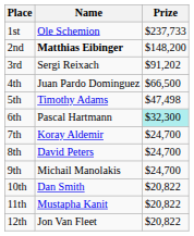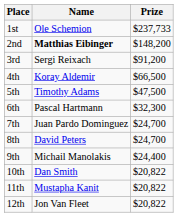 <table class="wikitable">
 <tr>
 <th>Place</th>
 <th>Name</th>
 <th>Prize</th>
 </tr>
 <tr>
 <td>1st</td>
 <td> <a href='#'>Ole Schemion</a></td>
 <td>$237,733</td>
 </tr>
 <tr>
 <td>2nd</td>
 <td><strong> Matthias Eibinger</strong></td>
 <td>$148,200</td>
 </tr>
 <tr>
 <td>3rd</td>
 <td> Sergi Reixach</td>
-<td>$91,202</td>
+<td>$91,200</td>
 </tr>
 <tr>
 <td>4th</td>
-<td> Juan Pardo Dominguez</td>
+<td> <a href='#'>Koray Aldemir</a></td>
 <td>$66,500</td>
 </tr>
 <tr>
 <td>5th</td>
 <td> <a href='#'>Timothy Adams</a></td>
-<td>$47,498</td>
+<td>$47,500</td>
 </tr>
 <tr>
 <td>6th</td>
 <td> Pascal Hartmann</td>
-<td style="background: paleturquoise;">$32,300</td>
+<td>$32,300</td>
 </tr>
 <tr>
 <td>7th</td>
-<td> <a href='#'>Koray Aldemir</a></td>
+<td> Juan Pardo Dominguez</td>
 <td>$24,700</td>
 </tr>
 <tr>
 <td>8th</td>
 <td> <a href='#'>David Peters</a></td>
 <td>$24,700</td>
 </tr>
 <tr>
 <td>9th</td>
 <td> Michail Manolakis</td>
-<td>$24,700</td>
+<td>$24,400</td>
 </tr>
 <tr>
 <td>10th</td>
 <td> <a href='#'>Dan Smith</a></td>
 <td>$20,822</td>
 </tr>
 <tr>
 <td>11th</td>
 <td> <a href='#'>Mustapha Kanit</a></td>
 <td>$20,822</td>
 </tr>
 <tr>
 <td>12th</td>
 <td> Jon Van Fleet</td>
 <td>$20,822</td>
 </tr>
 </table>
